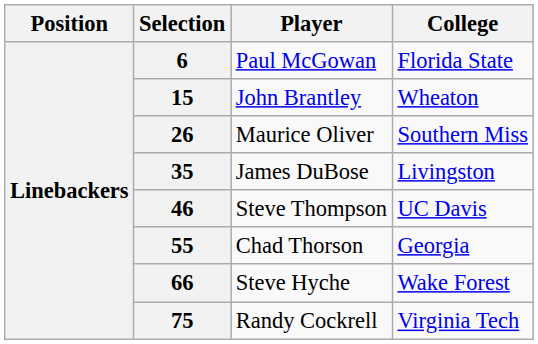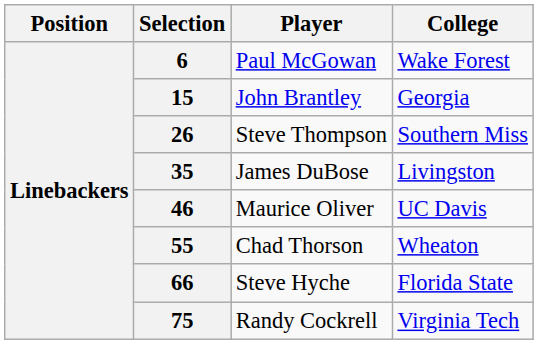 <table class="wikitable" style="font-size: 95%;">
 <tr>
 <th>Position</th>
 <th>Selection</th>
 <th>Player</th>
 <th>College</th>
 </tr>
 <tr>
 <th rowspan=8>Linebackers</th>
 <th>6</th>
 <td><a href='#'>Paul McGowan</a></td>
-<td><a href='#'>Florida State</a></td>
+<td><a href='#'>Wake Forest</a></td>
 </tr>
 <tr>
 <th>15</th>
 <td><a href='#'>John Brantley</a></td>
-<td><a href='#'>Wheaton</a></td>
+<td><a href='#'>Georgia</a></td>
 </tr>
 <tr>
 <th>26</th>
-<td>Maurice Oliver</td>
+<td>Steve Thompson</td>
 <td><a href='#'>Southern Miss</a></td>
 </tr>
 <tr>
 <th>35</th>
 <td>James DuBose</td>
 <td><a href='#'>Livingston</a></td>
 </tr>
 <tr>
 <th>46</th>
-<td>Steve Thompson</td>
+<td>Maurice Oliver</td>
 <td><a href='#'>UC Davis</a></td>
 </tr>
 <tr>
 <th>55</th>
 <td>Chad Thorson</td>
-<td><a href='#'>Georgia</a></td>
+<td><a href='#'>Wheaton</a></td>
 </tr>
 <tr>
 <th>66</th>
 <td>Steve Hyche</td>
-<td><a href='#'>Wake Forest</a></td>
+<td><a href='#'>Florida State</a></td>
 </tr>
 <tr>
 <th>75</th>
 <td>Randy Cockrell</td>
 <td><a href='#'>Virginia Tech</a></td>
 </tr>
 </table>
